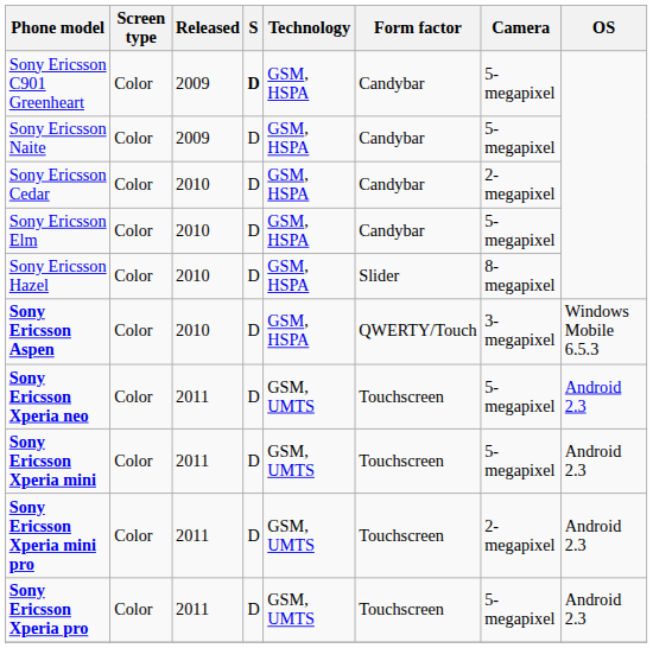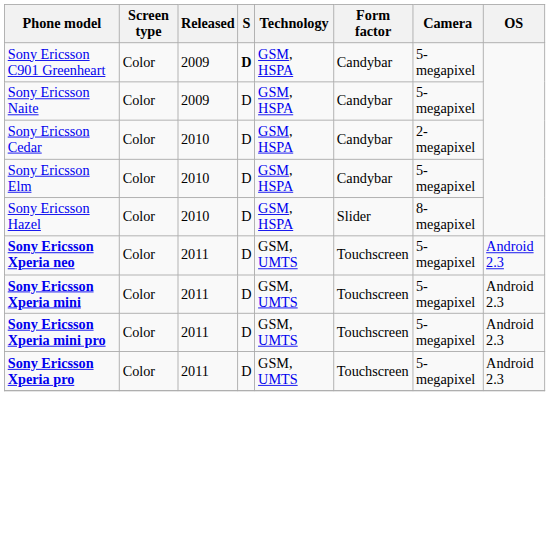 <table class="wikitable sortable">
 <tr>
 <th><strong>Phone model</strong></th>
 <th><strong>Screen type</strong></th>
 <th><strong>Released</strong></th>
 <th><strong>S</strong></th>
 <th><strong>Technology</strong></th>
 <th><strong>Form factor</strong></th>
 <th><strong>Camera</strong></th>
 <th><strong>OS</strong></th>
 </tr>
 <tr>
 <td><a href='#'>Sony Ericsson C901 Greenheart</a></td>
 <td>Color</td>
 <td>2009</td>
 <td><strong>D</strong></td>
 <td><a href='#'>GSM</a>, <a href='#'>HSPA</a></td>
 <td>Candybar</td>
 <td>5-megapixel</td>
 </tr>
 <tr>
 <td><a href='#'>Sony Ericsson Naite</a></td>
 <td>Color</td>
 <td>2009</td>
 <td>D</td>
 <td><a href='#'>GSM</a>, <a href='#'>HSPA</a></td>
 <td>Candybar</td>
 <td>5-megapixel</td>
 </tr>
 <tr>
 <td><a href='#'>Sony Ericsson Cedar</a></td>
 <td>Color</td>
 <td>2010</td>
 <td>D</td>
 <td><a href='#'>GSM</a>, <a href='#'>HSPA</a></td>
 <td>Candybar</td>
 <td>2-megapixel</td>
 </tr>
 <tr>
 <td><a href='#'>Sony Ericsson Elm</a></td>
 <td>Color</td>
 <td>2010</td>
 <td>D</td>
 <td><a href='#'>GSM</a>, <a href='#'>HSPA</a></td>
 <td>Candybar</td>
 <td>5-megapixel</td>
 </tr>
 <tr>
 <td><a href='#'>Sony Ericsson Hazel</a></td>
 <td>Color</td>
 <td>2010</td>
 <td>D</td>
 <td><a href='#'>GSM</a>, <a href='#'>HSPA</a></td>
 <td>Slider</td>
 <td>8-megapixel</td>
 </tr>
 <tr>
-<td><strong><a href='#'>Sony Ericsson Aspen</a></strong></td>
-<td>Color</td>
-<td>2010</td>
-<td>D</td>
-<td><a href='#'>GSM</a>, <a href='#'>HSPA</a></td>
-<td>QWERTY/Touch</td>
-<td>3-megapixel</td>
-<td>Windows Mobile 6.5.3</td>
-</tr>
-<tr>
 <td><strong><a href='#'>Sony Ericsson Xperia neo</a></strong></td>
 <td>Color</td>
 <td>2011</td>
 <td>D</td>
 <td>GSM, <a href='#'>UMTS</a></td>
 <td>Touchscreen</td>
 <td>5-megapixel</td>
 <td><a href='#'>Android 2.3</a></td>
 </tr>
 <tr>
 <td><strong><a href='#'>Sony Ericsson Xperia mini</a></strong></td>
 <td>Color</td>
 <td>2011</td>
 <td>D</td>
 <td>GSM, <a href='#'>UMTS</a></td>
 <td>Touchscreen</td>
 <td>5-megapixel</td>
 <td>Android 2.3</td>
 </tr>
 <tr>
 <td><strong><a href='#'>Sony Ericsson Xperia mini pro</a></strong></td>
 <td>Color</td>
 <td>2011</td>
 <td>D</td>
 <td>GSM, <a href='#'>UMTS</a></td>
 <td>Touchscreen</td>
-<td>2-megapixel</td>
+<td>5-megapixel</td>
 <td>Android 2.3</td>
 </tr>
 <tr>
 <td><strong><a href='#'>Sony Ericsson Xperia pro</a></strong></td>
 <td>Color</td>
 <td>2011</td>
 <td>D</td>
 <td>GSM, <a href='#'>UMTS</a></td>
 <td>Touchscreen</td>
 <td>5-megapixel</td>
 <td>Android 2.3</td>
 </tr>
 <tr>
 </tr>
 </table>
